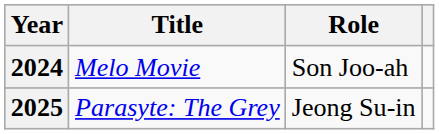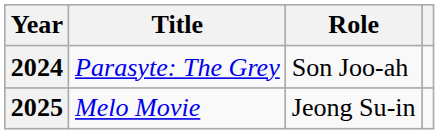 <table class="wikitable plainrowheaders">
 <tr>
 <th scope="col">Year</th>
 <th scope="col">Title</th>
 <th scope="col">Role</th>
 <th scope="col" class="unsortable"></th>
 </tr>
 <tr>
 <th scope="row">2024</th>
-<td><em><a href='#'>Melo Movie</a></em></td>
+<td><em><a href='#'>Parasyte: The Grey</a></em></td>
 <td>Son Joo-ah</td>
 <td style="text-align:center"></td>
 </tr>
 <tr>
 <th scope="row">2025</th>
-<td><em><a href='#'>Parasyte: The Grey</a></em></td>
+<td><em><a href='#'>Melo Movie</a></em></td>
 <td>Jeong Su-in</td>
 <td style="text-align:center"></td>
 </tr>
 </table>
